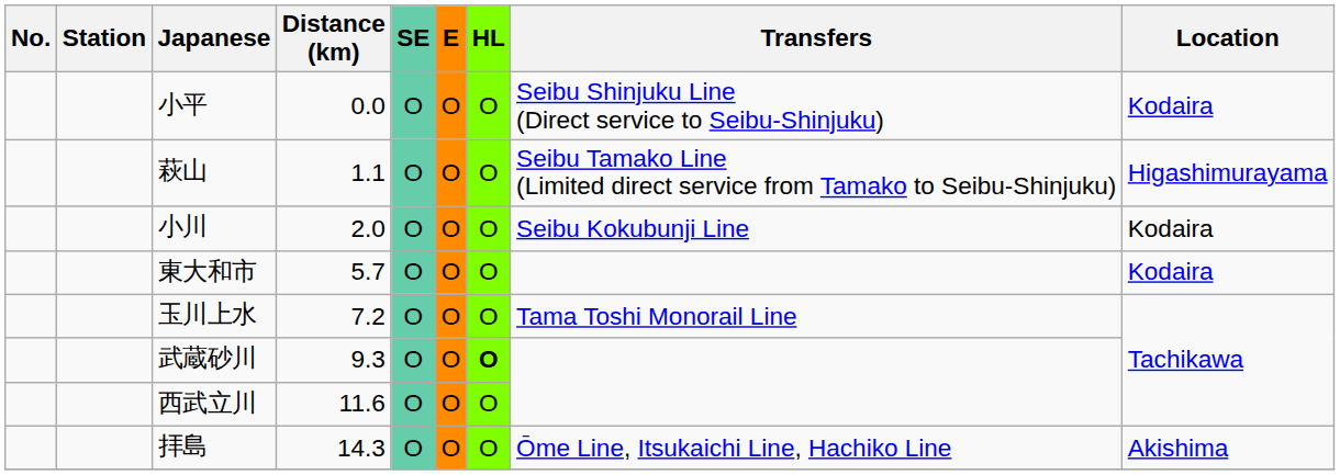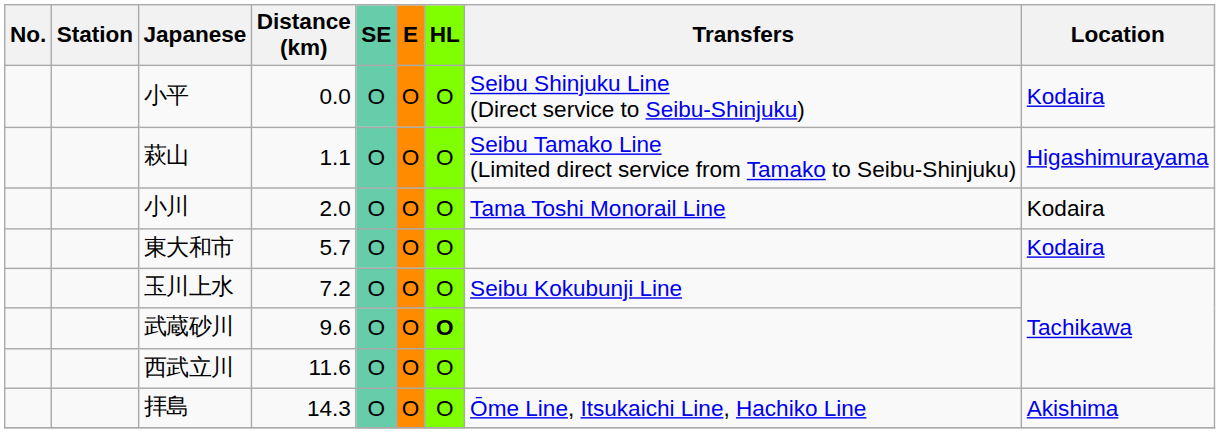 <table class="wikitable">
 <tr>
 <th>No.</th>
 <th>Station</th>
 <th>Japanese</th>
 <th>Distance<br>(km)</th>
 <th style="background:MediumAquamarine;">SE</th>
 <th style="background:DarkOrange;">E</th>
 <th style="background:Chartreuse;">HL</th>
 <th>Transfers</th>
 <th>Location</th>
 </tr>
 <tr>
 <td></td>
 <td></td>
 <td>小平</td>
 <td style="text-align: right">0.0</td>
 <td style="background:MediumAquamarine; text-align:center;">O</td>
 <td style="background:DarkOrange; text-align:center;">O</td>
 <td style="background:Chartreuse; text-align:center;">O</td>
 <td> <a href='#'>Seibu Shinjuku Line</a><br>(Direct service to <a href='#'>Seibu-Shinjuku</a>)</td>
 <td><a href='#'>Kodaira</a></td>
 </tr>
 <tr>
 <td></td>
 <td></td>
 <td>萩山</td>
 <td style="text-align: right">1.1</td>
 <td style="background:MediumAquamarine; text-align:center;">O</td>
 <td style="background:DarkOrange; text-align:center;">O</td>
 <td style="background:Chartreuse; text-align:center;">O</td>
 <td> <a href='#'>Seibu Tamako Line</a><br>(Limited direct service from <a href='#'>Tamako</a> to Seibu-Shinjuku)</td>
 <td><a href='#'>Higashimurayama</a></td>
 </tr>
 <tr>
 <td></td>
 <td></td>
 <td>小川</td>
 <td style="text-align: right">2.0</td>
 <td style="background:MediumAquamarine; text-align:center;">O</td>
 <td style="background:DarkOrange; text-align:center;">O</td>
 <td style="background:Chartreuse; text-align:center;">O</td>
-<td> <a href='#'>Seibu Kokubunji Line</a></td>
+<td> <a href='#'>Tama Toshi Monorail Line</a></td>
 <td>Kodaira</td>
 </tr>
 <tr>
 <td></td>
 <td></td>
 <td>東大和市</td>
 <td style="text-align: right">5.7</td>
 <td style="background:MediumAquamarine; text-align:center;">O</td>
 <td style="background:DarkOrange; text-align:center;">O</td>
 <td style="background:Chartreuse; text-align:center;">O</td>
 <td></td>
 <td><a href='#'>Kodaira</a></td>
 </tr>
 <tr>
 <td></td>
 <td></td>
 <td>玉川上水</td>
 <td style="text-align: right">7.2</td>
 <td style="background:MediumAquamarine; text-align:center;">O</td>
 <td style="background:DarkOrange; text-align:center;">O</td>
 <td style="background:Chartreuse; text-align:center;">O</td>
-<td> <a href='#'>Tama Toshi Monorail Line</a></td>
+<td> <a href='#'>Seibu Kokubunji Line</a></td>
 <td rowspan=3><a href='#'>Tachikawa</a></td>
 </tr>
 <tr>
 <td></td>
 <td></td>
 <td>武蔵砂川</td>
-<td style="text-align: right">9.3</td>
+<td style="text-align: right">9.6</td>
 <td style="background:MediumAquamarine; text-align:center;">O</td>
 <td style="background:DarkOrange; text-align:center;">O</td>
 <td style="background:Chartreuse; text-align:center;"><strong>O</strong></td>
 <td rowspan=2></td>
 </tr>
 <tr>
 <td></td>
 <td></td>
 <td>西武立川</td>
 <td style="text-align: right">11.6</td>
 <td style="background:MediumAquamarine; text-align:center;">O</td>
 <td style="background:DarkOrange; text-align:center;">O</td>
 <td style="background:Chartreuse; text-align:center;">O</td>
 </tr>
 <tr>
 <td></td>
 <td></td>
 <td>拝島</td>
 <td style="text-align: right">14.3</td>
 <td style="background:MediumAquamarine; text-align:center;">O</td>
 <td style="background:DarkOrange; text-align:center;">O</td>
 <td style="background:Chartreuse; text-align:center;">O</td>
 <td><a href='#'>Ōme Line</a>, <a href='#'>Itsukaichi Line</a>, <a href='#'>Hachiko Line</a></td>
 <td><a href='#'>Akishima</a></td>
 </tr>
 <tr>
 </tr>
 </table>
